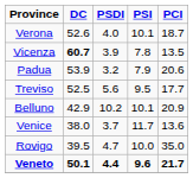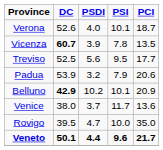 <table class="wikitable" style="text-align:center; width:250px">
 <tr>
 <td style="width:100px"><strong>Province</strong></td>
 <td style="width:50px"><strong><a href='#'>DC</a></strong></td>
 <td style="width:50px"><strong><a href='#'>PSDI</a></strong></td>
 <td style="width:50px"><strong><a href='#'>PSI</a></strong></td>
 <td style="width:50px"><strong><a href='#'>PCI</a></strong></td>
 </tr>
 <tr>
 <td><a href='#'>Verona</a></td>
 <td>52.6</td>
 <td>4.0</td>
 <td>10.1</td>
 <td>18.7</td>
 </tr>
 <tr>
 <td><a href='#'>Vicenza</a></td>
 <td><strong>60.7</strong></td>
 <td>3.9</td>
 <td>7.8</td>
 <td>13.5</td>
 </tr>
 <tr>
+<td><a href='#'>Treviso</a></td>
+<td>52.5</td>
+<td>5.6</td>
+<td>9.5</td>
+<td>17.7</td>
+</tr>
+<tr>
 <td><a href='#'>Padua</a></td>
 <td>53.9</td>
 <td>3.2</td>
 <td>7.9</td>
 <td>20.6</td>
 </tr>
 <tr>
-<td><a href='#'>Treviso</a></td>
-<td>52.5</td>
-<td>5.6</td>
-<td>9.5</td>
-<td>17.7</td>
-</tr>
-<tr>
 <td><a href='#'>Belluno</a></td>
-<td>42.9</td>
+<td><strong>42.9</strong></td>
 <td>10.2</td>
 <td>10.1</td>
 <td>20.9</td>
 </tr>
 <tr>
 <td><a href='#'>Venice</a></td>
 <td>38.0</td>
 <td>3.7</td>
 <td>11.7</td>
 <td>13.6</td>
 </tr>
 <tr>
 <td><a href='#'>Rovigo</a></td>
 <td>39.5</td>
 <td>4.7</td>
 <td>10.0</td>
 <td>35.0</td>
 </tr>
 <tr>
 <td><strong><a href='#'>Veneto</a></strong></td>
 <td><strong>50.1</strong></td>
 <td><strong>4.4</strong></td>
 <td><strong>9.6</strong></td>
 <td><strong>21.7</strong></td>
 </tr>
 <tr>
 </tr>
 </table>
